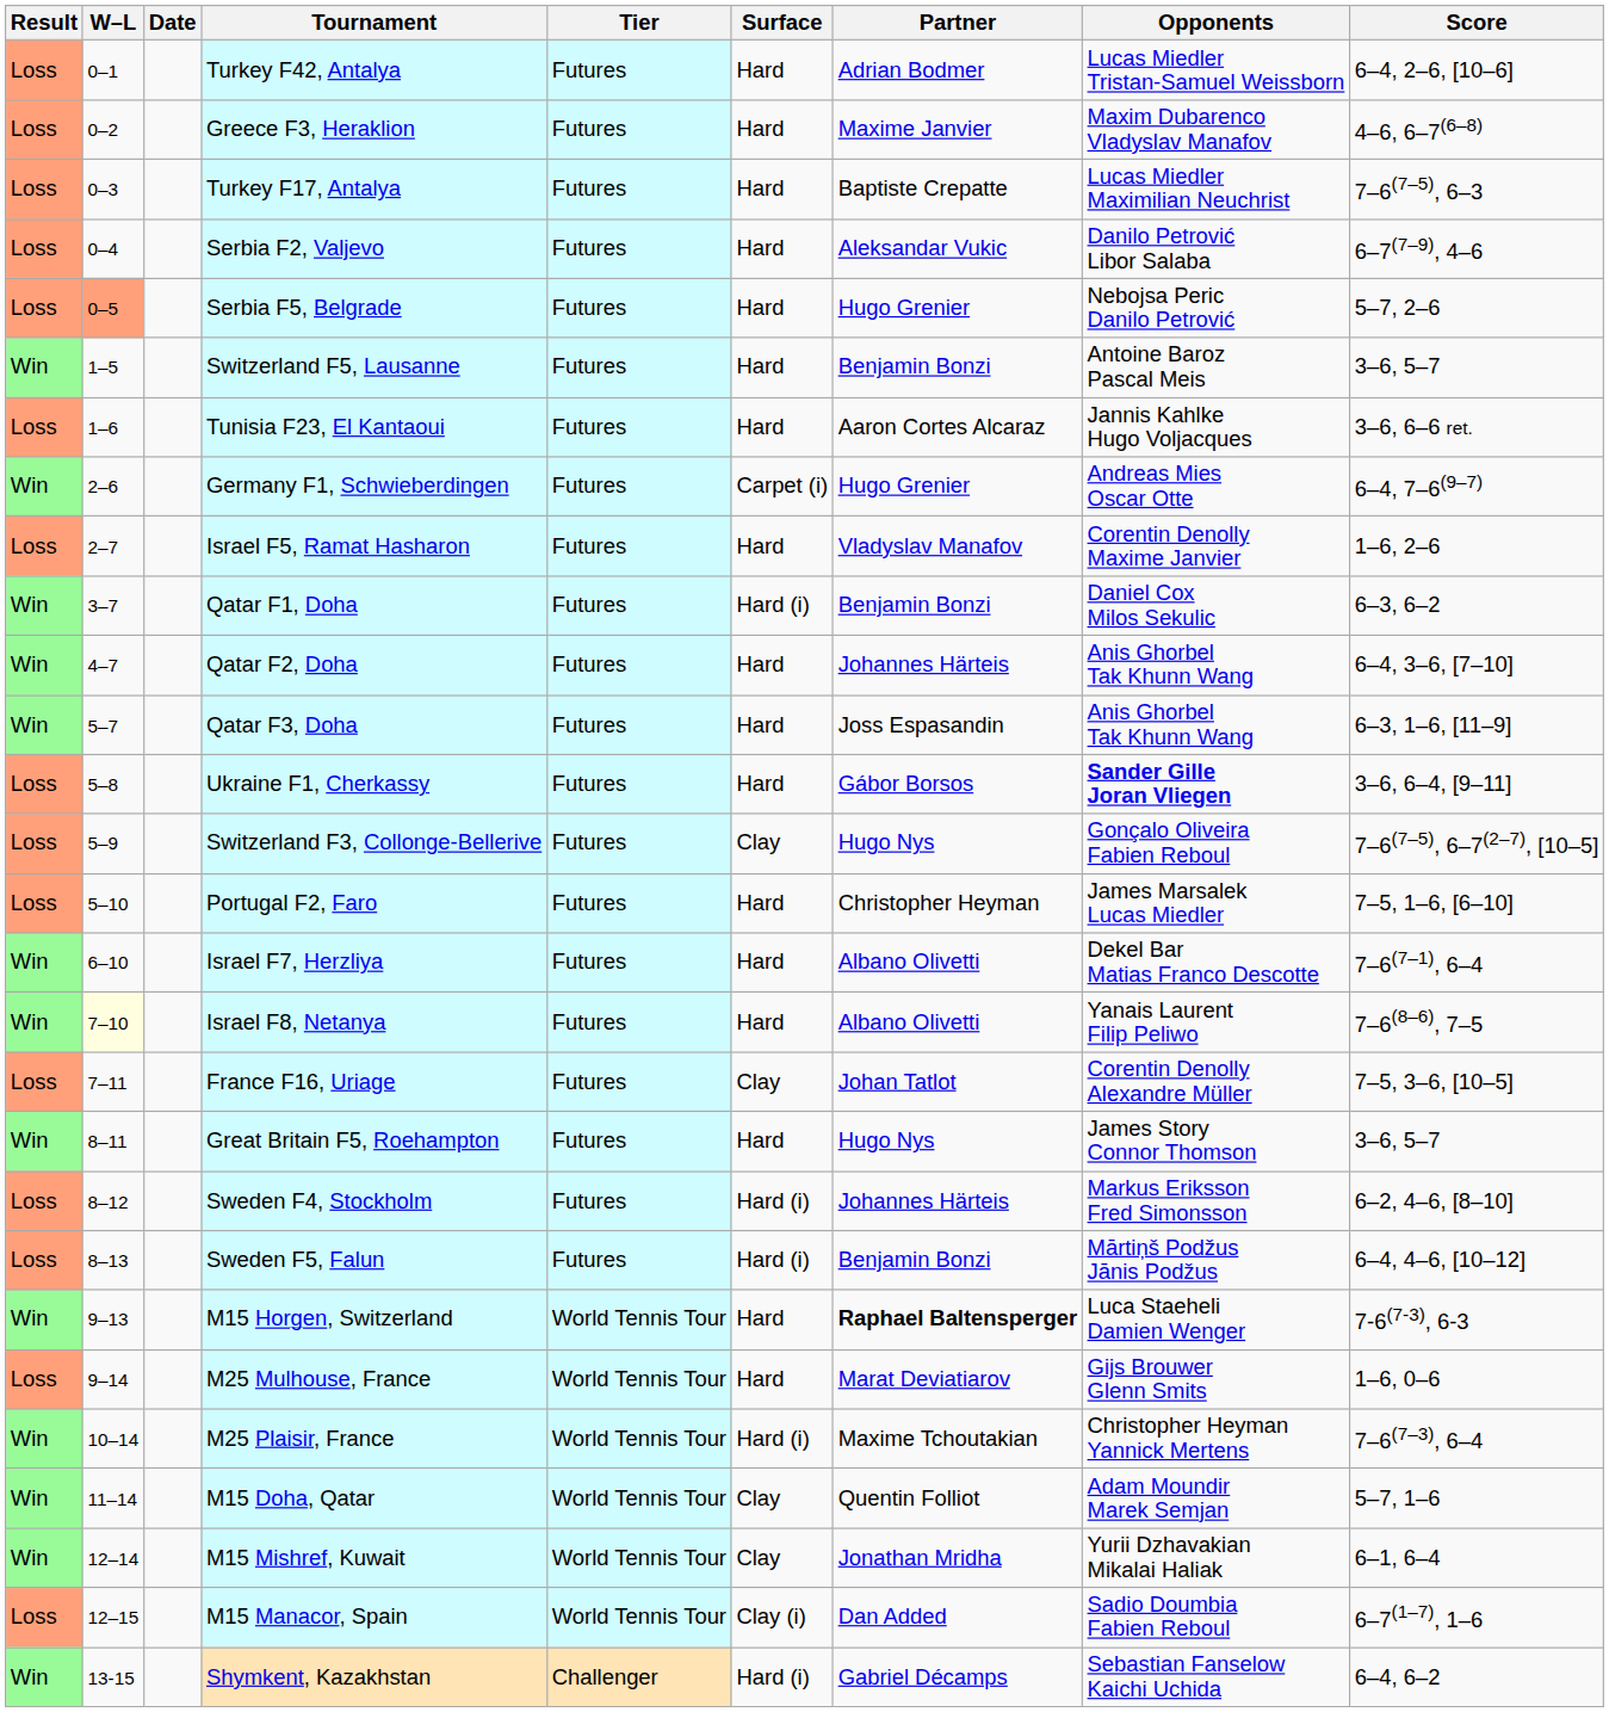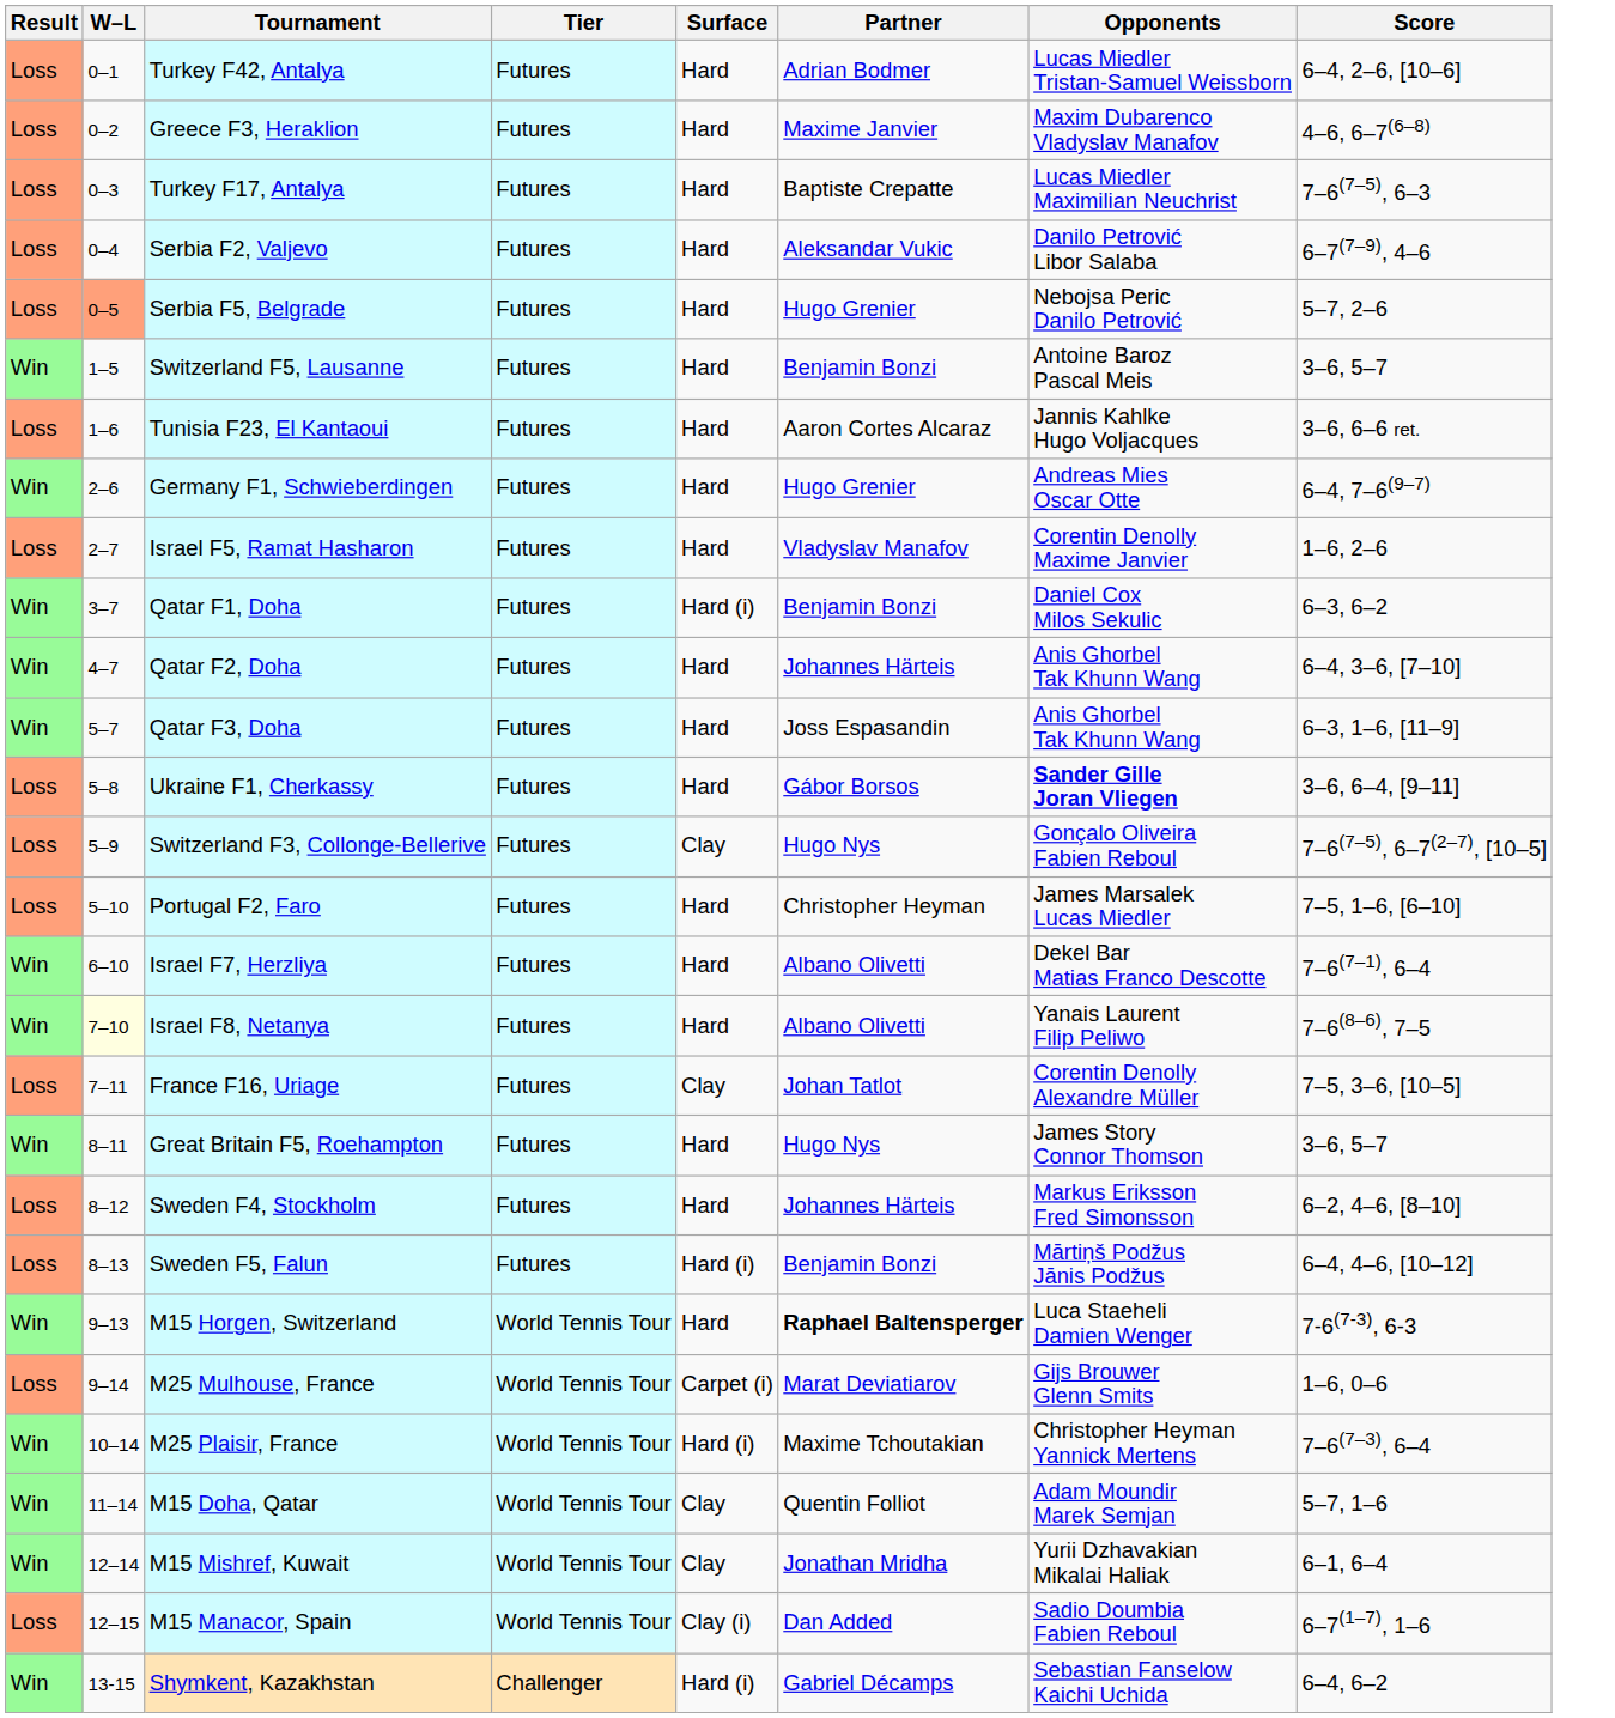 <table class="sortable wikitable">
 <tr>
 <th>Result</th>
 <th class="unsortable">W–L</th>
-<th>Date</th>
 <th>Tournament</th>
 <th>Tier</th>
 <th>Surface</th>
 <th>Partner</th>
 <th>Opponents</th>
 <th class="unsortable">Score</th>
 </tr>
 <tr>
 <td bgcolor=FFA07A>Loss</td>
 <td><small>0–1</small></td>
-<td></td>
 <td bgcolor=CFFCFF>Turkey F42, <a href='#'>Antalya</a></td>
 <td bgcolor=CFFCFF>Futures</td>
 <td>Hard</td>
 <td> <a href='#'>Adrian Bodmer</a></td>
 <td> <a href='#'>Lucas Miedler</a><br> <a href='#'>Tristan-Samuel Weissborn</a></td>
 <td>6–4, 2–6, [10–6]</td>
 </tr>
 <tr>
 <td bgcolor=FFA07A>Loss</td>
 <td><small>0–2</small></td>
-<td></td>
 <td bgcolor=CFFCFF>Greece F3, <a href='#'>Heraklion</a></td>
 <td bgcolor=CFFCFF>Futures</td>
 <td>Hard</td>
 <td> <a href='#'>Maxime Janvier</a></td>
 <td> <a href='#'>Maxim Dubarenco</a><br> <a href='#'>Vladyslav Manafov</a></td>
 <td>4–6, 6–7<sup>(6–8)</sup></td>
 </tr>
 <tr>
 <td bgcolor=FFA07A>Loss</td>
 <td><small>0–3</small></td>
-<td></td>
 <td bgcolor=CFFCFF>Turkey F17, <a href='#'>Antalya</a></td>
 <td bgcolor=CFFCFF>Futures</td>
 <td>Hard</td>
 <td> Baptiste Crepatte</td>
 <td> <a href='#'>Lucas Miedler</a><br> <a href='#'>Maximilian Neuchrist</a></td>
 <td>7–6<sup>(7–5)</sup>, 6–3</td>
 </tr>
 <tr>
 <td bgcolor=FFA07A>Loss</td>
 <td><small>0–4</small></td>
-<td></td>
 <td bgcolor=CFFCFF>Serbia F2, <a href='#'>Valjevo</a></td>
 <td bgcolor=CFFCFF>Futures</td>
 <td>Hard</td>
 <td> <a href='#'>Aleksandar Vukic</a></td>
 <td> <a href='#'>Danilo Petrović</a><br> Libor Salaba</td>
 <td>6–7<sup>(7–9)</sup>, 4–6</td>
 </tr>
 <tr>
 <td bgcolor=FFA07A>Loss</td>
 <td style="background: lightsalmon;"><small>0–5</small></td>
-<td></td>
 <td bgcolor=CFFCFF>Serbia F5, <a href='#'>Belgrade</a></td>
 <td bgcolor=CFFCFF>Futures</td>
 <td>Hard</td>
 <td> <a href='#'>Hugo Grenier</a></td>
 <td> Nebojsa Peric<br> <a href='#'>Danilo Petrović</a></td>
 <td>5–7, 2–6</td>
 </tr>
 <tr>
 <td bgcolor=98FB98>Win</td>
 <td><small>1–5</small></td>
-<td></td>
 <td bgcolor=CFFCFF>Switzerland F5, <a href='#'>Lausanne</a></td>
 <td bgcolor=CFFCFF>Futures</td>
 <td>Hard</td>
 <td> <a href='#'>Benjamin Bonzi</a></td>
 <td> Antoine Baroz<br> Pascal Meis</td>
 <td>3–6, 5–7</td>
 </tr>
 <tr>
 <td bgcolor=FFA07A>Loss</td>
 <td><small>1–6</small></td>
-<td></td>
 <td bgcolor=CFFCFF>Tunisia F23, <a href='#'>El Kantaoui</a></td>
 <td bgcolor=CFFCFF>Futures</td>
 <td>Hard</td>
 <td> Aaron Cortes Alcaraz</td>
 <td> Jannis Kahlke<br> Hugo Voljacques</td>
 <td>3–6, 6–6 <small>ret.</small></td>
 </tr>
 <tr>
 <td bgcolor=98FB98>Win</td>
 <td><small>2–6</small></td>
-<td></td>
 <td bgcolor=CFFCFF>Germany F1, <a href='#'>Schwieberdingen</a></td>
 <td bgcolor=CFFCFF>Futures</td>
-<td>Carpet (i)</td>
+<td>Hard</td>
 <td> <a href='#'>Hugo Grenier</a></td>
 <td> <a href='#'>Andreas Mies</a><br> <a href='#'>Oscar Otte</a></td>
 <td>6–4, 7–6<sup>(9–7)</sup></td>
 </tr>
 <tr>
 <td bgcolor=FFA07A>Loss</td>
 <td><small>2–7</small></td>
-<td></td>
 <td bgcolor=CFFCFF>Israel F5, <a href='#'>Ramat Hasharon</a></td>
 <td bgcolor=CFFCFF>Futures</td>
 <td>Hard</td>
 <td> <a href='#'>Vladyslav Manafov</a></td>
 <td> <a href='#'>Corentin Denolly</a><br> <a href='#'>Maxime Janvier</a></td>
 <td>1–6, 2–6</td>
 </tr>
 <tr>
 <td bgcolor=98FB98>Win</td>
 <td><small>3–7</small></td>
-<td></td>
 <td bgcolor=CFFCFF>Qatar F1, <a href='#'>Doha</a></td>
 <td bgcolor=CFFCFF>Futures</td>
 <td>Hard (i)</td>
 <td> <a href='#'>Benjamin Bonzi</a></td>
 <td> <a href='#'>Daniel Cox</a><br> <a href='#'>Milos Sekulic</a></td>
 <td>6–3, 6–2</td>
 </tr>
 <tr>
 <td bgcolor=98FB98>Win</td>
 <td><small>4–7</small></td>
-<td></td>
 <td bgcolor=CFFCFF>Qatar F2, <a href='#'>Doha</a></td>
 <td bgcolor=CFFCFF>Futures</td>
 <td>Hard</td>
 <td> <a href='#'>Johannes Härteis</a></td>
 <td> <a href='#'>Anis Ghorbel</a><br> <a href='#'>Tak Khunn Wang</a></td>
 <td>6–4, 3–6, [7–10]</td>
 </tr>
 <tr>
 <td bgcolor=98FB98>Win</td>
 <td><small>5–7</small></td>
-<td></td>
 <td bgcolor=CFFCFF>Qatar F3, <a href='#'>Doha</a></td>
 <td bgcolor=CFFCFF>Futures</td>
 <td>Hard</td>
 <td> Joss Espasandin</td>
 <td> <a href='#'>Anis Ghorbel</a><br> <a href='#'>Tak Khunn Wang</a></td>
 <td>6–3, 1–6, [11–9]</td>
 </tr>
 <tr>
 <td bgcolor=FFA07A>Loss</td>
 <td><small>5–8</small></td>
-<td></td>
 <td bgcolor=CFFCFF>Ukraine F1, <a href='#'>Cherkassy</a></td>
 <td bgcolor=CFFCFF>Futures</td>
 <td>Hard</td>
 <td> <a href='#'>Gábor Borsos</a></td>
 <td><strong> <a href='#'>Sander Gille</a><br> <a href='#'>Joran Vliegen</a></strong></td>
 <td>3–6, 6–4, [9–11]</td>
 </tr>
 <tr>
 <td bgcolor=FFA07A>Loss</td>
 <td><small>5–9</small></td>
-<td></td>
 <td bgcolor=CFFCFF>Switzerland F3, <a href='#'>Collonge-Bellerive</a></td>
 <td bgcolor=CFFCFF>Futures</td>
 <td>Clay</td>
 <td> <a href='#'>Hugo Nys</a></td>
 <td> <a href='#'>Gonçalo Oliveira</a><br> <a href='#'>Fabien Reboul</a></td>
 <td>7–6<sup>(7–5)</sup>, 6–7<sup>(2–7)</sup>, [10–5]</td>
 </tr>
 <tr>
 <td bgcolor=FFA07A>Loss</td>
 <td><small>5–10</small></td>
-<td></td>
 <td bgcolor=CFFCFF>Portugal F2, <a href='#'>Faro</a></td>
 <td bgcolor=CFFCFF>Futures</td>
 <td>Hard</td>
 <td> Christopher Heyman</td>
 <td> James Marsalek<br> <a href='#'>Lucas Miedler</a></td>
 <td>7–5, 1–6, [6–10]</td>
 </tr>
 <tr>
 <td bgcolor=98FB98>Win</td>
 <td><small>6–10</small></td>
-<td></td>
 <td bgcolor=CFFCFF>Israel F7, <a href='#'>Herzliya</a></td>
 <td bgcolor=CFFCFF>Futures</td>
 <td>Hard</td>
 <td> <a href='#'>Albano Olivetti</a></td>
 <td> Dekel Bar<br> <a href='#'>Matias Franco Descotte</a></td>
 <td>7–6<sup>(7–1)</sup>, 6–4</td>
 </tr>
 <tr>
 <td bgcolor=98FB98>Win</td>
 <td style="background: lightyellow;"><small>7–10</small></td>
-<td></td>
 <td bgcolor=CFFCFF>Israel F8, <a href='#'>Netanya</a></td>
 <td bgcolor=CFFCFF>Futures</td>
 <td>Hard</td>
 <td> <a href='#'>Albano Olivetti</a></td>
 <td> Yanais Laurent<br> <a href='#'>Filip Peliwo</a></td>
 <td>7–6<sup>(8–6)</sup>, 7–5</td>
 </tr>
 <tr>
 <td bgcolor=FFA07A>Loss</td>
 <td><small>7–11</small></td>
-<td></td>
 <td bgcolor=CFFCFF>France F16, <a href='#'>Uriage</a></td>
 <td bgcolor=CFFCFF>Futures</td>
 <td>Clay</td>
 <td> <a href='#'>Johan Tatlot</a></td>
 <td> <a href='#'>Corentin Denolly</a><br> <a href='#'>Alexandre Müller</a></td>
 <td>7–5, 3–6, [10–5]</td>
 </tr>
 <tr>
 <td bgcolor=98FB98>Win</td>
 <td><small>8–11</small></td>
-<td></td>
 <td bgcolor=CFFCFF>Great Britain F5, <a href='#'>Roehampton</a></td>
 <td bgcolor=CFFCFF>Futures</td>
 <td>Hard</td>
 <td> <a href='#'>Hugo Nys</a></td>
 <td> James Story<br> <a href='#'>Connor Thomson</a></td>
 <td>3–6, 5–7</td>
 </tr>
 <tr>
 <td bgcolor=FFA07A>Loss</td>
 <td><small>8–12</small></td>
-<td></td>
 <td bgcolor=CFFCFF>Sweden F4, <a href='#'>Stockholm</a></td>
 <td bgcolor=CFFCFF>Futures</td>
-<td>Hard (i)</td>
+<td>Hard</td>
 <td> <a href='#'>Johannes Härteis</a></td>
 <td> <a href='#'>Markus Eriksson</a><br> <a href='#'>Fred Simonsson</a></td>
 <td>6–2, 4–6, [8–10]</td>
 </tr>
 <tr>
 <td bgcolor=FFA07A>Loss</td>
 <td><small>8–13</small></td>
-<td></td>
 <td bgcolor=CFFCFF>Sweden F5, <a href='#'>Falun</a></td>
 <td bgcolor=CFFCFF>Futures</td>
 <td>Hard (i)</td>
 <td> <a href='#'>Benjamin Bonzi</a></td>
 <td> <a href='#'>Mārtiņš Podžus</a><br> <a href='#'>Jānis Podžus</a></td>
 <td>6–4, 4–6, [10–12]</td>
 </tr>
 <tr>
 <td bgcolor=98FB98>Win</td>
 <td><small>9–13</small></td>
-<td></td>
 <td bgcolor=CFFCFF>M15 <a href='#'>Horgen</a>, Switzerland</td>
 <td bgcolor=CFFCFF>World Tennis Tour</td>
 <td>Hard</td>
 <td><strong> Raphael Baltensperger</strong></td>
 <td> Luca Staeheli<br> <a href='#'>Damien Wenger</a></td>
 <td>7-6<sup>(7-3)</sup>, 6-3</td>
 </tr>
 <tr>
 <td bgcolor=FFA07A>Loss</td>
 <td><small>9–14</small></td>
-<td></td>
 <td bgcolor=CFFCFF>M25 <a href='#'>Mulhouse</a>, France</td>
 <td bgcolor=CFFCFF>World Tennis Tour</td>
-<td>Hard</td>
+<td>Carpet (i)</td>
 <td> <a href='#'>Marat Deviatiarov</a></td>
 <td> <a href='#'>Gijs Brouwer</a><br> <a href='#'>Glenn Smits</a></td>
 <td>1–6, 0–6</td>
 </tr>
 <tr>
 <td bgcolor=98FB98>Win</td>
 <td><small>10–14</small></td>
-<td></td>
 <td bgcolor=CFFCFF>M25 <a href='#'>Plaisir</a>, France</td>
 <td bgcolor=CFFCFF>World Tennis Tour</td>
 <td>Hard (i)</td>
 <td> Maxime Tchoutakian</td>
 <td> Christopher Heyman<br> <a href='#'>Yannick Mertens</a></td>
 <td>7–6<sup>(7–3)</sup>, 6–4</td>
 </tr>
 <tr>
 <td bgcolor=98FB98>Win</td>
 <td><small>11–14</small></td>
-<td></td>
 <td bgcolor=CFFCFF>M15 <a href='#'>Doha</a>, Qatar</td>
 <td bgcolor=CFFCFF>World Tennis Tour</td>
 <td>Clay</td>
 <td> Quentin Folliot</td>
 <td> <a href='#'>Adam Moundir</a><br> <a href='#'>Marek Semjan</a></td>
 <td>5–7, 1–6</td>
 </tr>
 <tr>
 <td bgcolor=98FB98>Win</td>
 <td><small>12–14</small></td>
-<td></td>
 <td bgcolor=CFFCFF>M15 <a href='#'>Mishref</a>, Kuwait</td>
 <td bgcolor=CFFCFF>World Tennis Tour</td>
 <td>Clay</td>
 <td> <a href='#'>Jonathan Mridha</a></td>
 <td> Yurii Dzhavakian<br> Mikalai Haliak</td>
 <td>6–1, 6–4</td>
 </tr>
 <tr>
 <td bgcolor=FFA07A>Loss</td>
 <td><small>12–15</small></td>
-<td></td>
 <td bgcolor=CFFCFF>M15 <a href='#'>Manacor</a>, Spain</td>
 <td bgcolor=CFFCFF>World Tennis Tour</td>
 <td>Clay (i)</td>
 <td> <a href='#'>Dan Added</a></td>
 <td> <a href='#'>Sadio Doumbia</a><br> <a href='#'>Fabien Reboul</a></td>
 <td>6–7<sup>(1–7)</sup>, 1–6</td>
 </tr>
 <tr>
 <td bgcolor=98FB98>Win</td>
 <td><small>13-15</small></td>
-<td><a href='#'></a></td>
 <td style="background:moccasin;"><a href='#'>Shymkent</a>, Kazakhstan</td>
 <td style="background:moccasin;">Challenger</td>
 <td>Hard (i)</td>
 <td> <a href='#'>Gabriel Décamps</a></td>
 <td> <a href='#'>Sebastian Fanselow</a><br> <a href='#'>Kaichi Uchida</a></td>
 <td>6–4, 6–2</td>
 </tr>
 </table>
